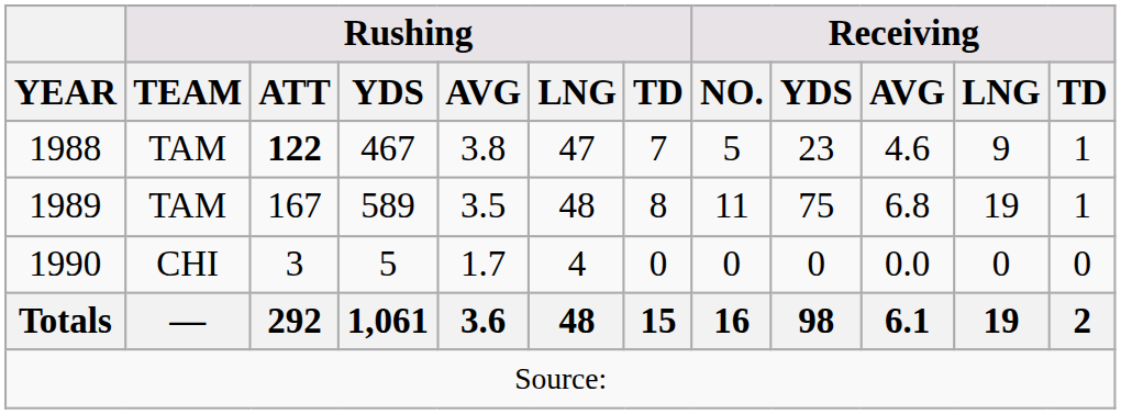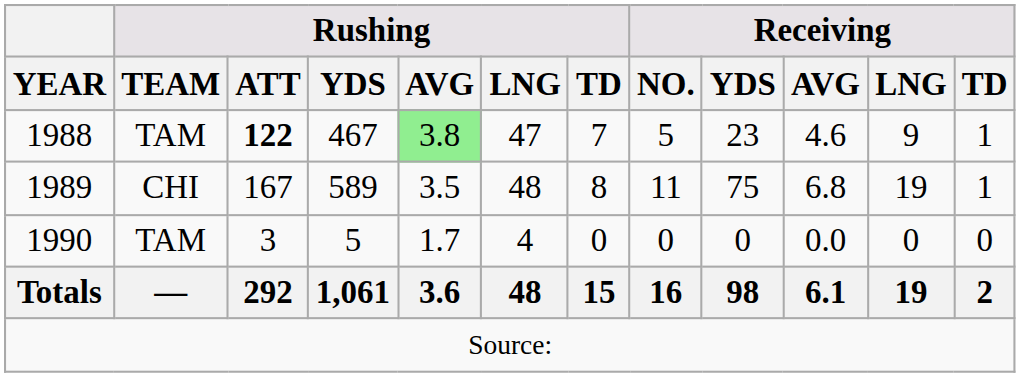 <table class=wikitable style="text-align:center">
 <tr>
 <th></th>
 <th colspan="6" style="background:#e7e3e7;">Rushing</th>
 <th colspan="5" style="background:#e7e3e7;">Receiving</th>
 </tr>
 <tr>
 <th>YEAR</th>
 <th>TEAM</th>
 <th>ATT</th>
 <th>YDS</th>
 <th>AVG</th>
 <th>LNG</th>
 <th>TD</th>
 <th>NO.</th>
 <th>YDS</th>
 <th>AVG</th>
 <th>LNG</th>
 <th>TD</th>
 </tr>
 <tr>
 <td>1988</td>
 <td>TAM</td>
 <td><strong>122</strong></td>
 <td>467</td>
-<td>3.8</td>
+<td style="background: lightgreen;">3.8</td>
 <td>47</td>
 <td>7</td>
 <td>5</td>
 <td>23</td>
 <td>4.6</td>
 <td>9</td>
 <td>1</td>
 </tr>
 <tr>
 <td>1989</td>
-<td>TAM</td>
+<td>CHI</td>
 <td>167</td>
 <td>589</td>
 <td>3.5</td>
 <td>48</td>
 <td>8</td>
 <td>11</td>
 <td>75</td>
 <td>6.8</td>
 <td>19</td>
 <td>1</td>
 </tr>
 <tr>
 <td>1990</td>
-<td>CHI</td>
+<td>TAM</td>
 <td>3</td>
 <td>5</td>
 <td>1.7</td>
 <td>4</td>
 <td>0</td>
 <td>0</td>
 <td>0</td>
 <td>0.0</td>
 <td>0</td>
 <td>0</td>
 </tr>
 <tr>
 <th>Totals</th>
 <th>—</th>
 <th>292</th>
 <th>1,061</th>
 <th>3.6</th>
 <th>48</th>
 <th>15</th>
 <th>16</th>
 <th>98</th>
 <th>6.1</th>
 <th>19</th>
 <th>2</th>
 </tr>
 <tr>
 <td colspan="12" style="text-align: center;"><small>Source:</small></td>
 </tr>
 </table>
